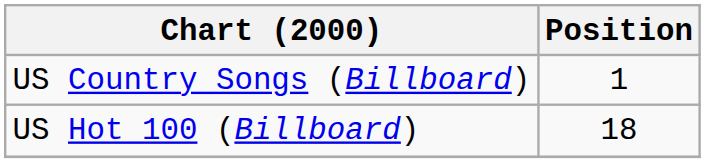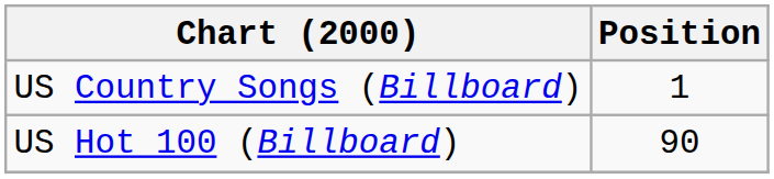 <table class="wikitable sortable">
 <tr>
 <th scope="col">Chart (2000)</th>
 <th scope="col">Position</th>
 </tr>
 <tr>
 <td>US <a href='#'>Country Songs</a> (<em><a href='#'>Billboard</a></em>)</td>
 <td align="center">1</td>
 </tr>
 <tr>
 <td>US <a href='#'>Hot 100</a> (<em><a href='#'>Billboard</a></em>)</td>
-<td align="center">18</td>
+<td align="center">90</td>
 </tr>
 <tr>
 </tr>
 </table>
